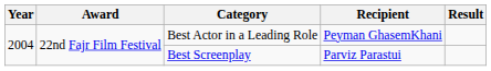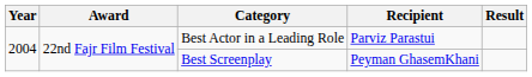 <table class="wikitable sortable">
 <tr>
 <th>Year</th>
 <th>Award</th>
 <th>Category</th>
 <th>Recipient</th>
 <th>Result</th>
 </tr>
 <tr>
 <td rowspan="2">2004</td>
 <td rowspan="2">22nd <a href='#'>Fajr Film Festival</a></td>
 <td>Best Actor in a Leading Role</td>
-<td><a href='#'>Peyman GhasemKhani</a></td>
+<td><a href='#'>Parviz Parastui</a></td>
 <td></td>
 </tr>
 <tr>
 <td><a href='#'>Best Screenplay</a></td>
-<td><a href='#'>Parviz Parastui</a></td>
+<td><a href='#'>Peyman GhasemKhani</a></td>
 <td></td>
 </tr>
 </table>
